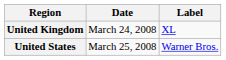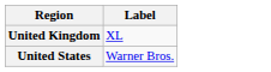 <table class="wikitable plainrowheaders">
 <tr>
 <th scope="col">Region</th>
-<th scope="col">Date</th>
 <th scope="col">Label</th>
 </tr>
 <tr>
 <th scope="row">United Kingdom</th>
-<td>March 24, 2008</td>
 <td><a href='#'>XL</a></td>
 </tr>
 <tr>
 <th scope="row">United States</th>
-<td>March 25, 2008</td>
 <td><a href='#'>Warner Bros.</a></td>
 </tr>
 </table>
